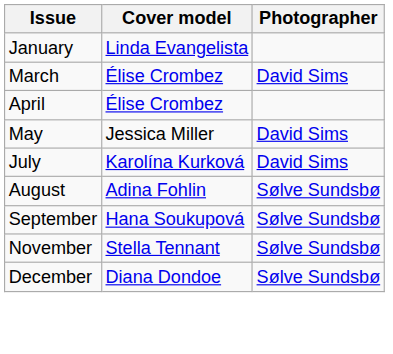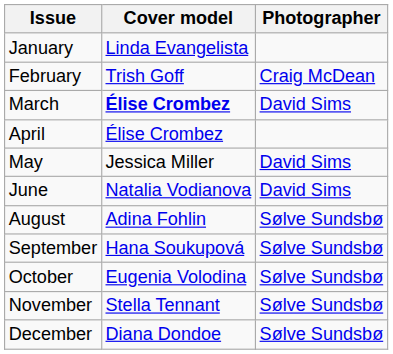 <table class="sortable wikitable">
 <tr>
 <th>Issue</th>
 <th>Cover model</th>
 <th>Photographer</th>
 </tr>
 <tr>
 <td>January</td>
 <td><a href='#'>Linda Evangelista</a></td>
 <td></td>
 </tr>
 <tr>
+<td>February</td>
+<td><a href='#'>Trish Goff</a></td>
+<td><a href='#'>Craig McDean</a></td>
+</tr>
+<tr>
 <td>March</td>
-<td><a href='#'>Élise Crombez</a></td>
+<td><strong><a href='#'>Élise Crombez</a></strong></td>
 <td><a href='#'>David Sims</a></td>
 </tr>
 <tr>
 <td>April</td>
 <td><a href='#'>Élise Crombez</a></td>
 <td></td>
 </tr>
 <tr>
 <td>May</td>
 <td>Jessica Miller</td>
 <td><a href='#'>David Sims</a></td>
 </tr>
 <tr>
-<td>July</td>
-<td><a href='#'>Karolína Kurková</a></td>
+<td>June</td>
+<td><a href='#'>Natalia Vodianova</a></td>
 <td><a href='#'>David Sims</a></td>
 </tr>
 <tr>
 <td>August</td>
 <td><a href='#'>Adina Fohlin</a></td>
 <td><a href='#'>Sølve Sundsbø</a></td>
 </tr>
 <tr>
 <td>September</td>
 <td><a href='#'>Hana Soukupová</a></td>
 <td><a href='#'>Sølve Sundsbø</a></td>
 </tr>
 <tr>
+<td>October</td>
+<td><a href='#'>Eugenia Volodina</a></td>
+<td><a href='#'>Sølve Sundsbø</a></td>
+</tr>
+<tr>
 <td>November</td>
 <td><a href='#'>Stella Tennant</a></td>
 <td><a href='#'>Sølve Sundsbø</a></td>
 </tr>
 <tr>
 <td>December</td>
 <td><a href='#'>Diana Dondoe</a></td>
 <td><a href='#'>Sølve Sundsbø</a></td>
 </tr>
 </table>
